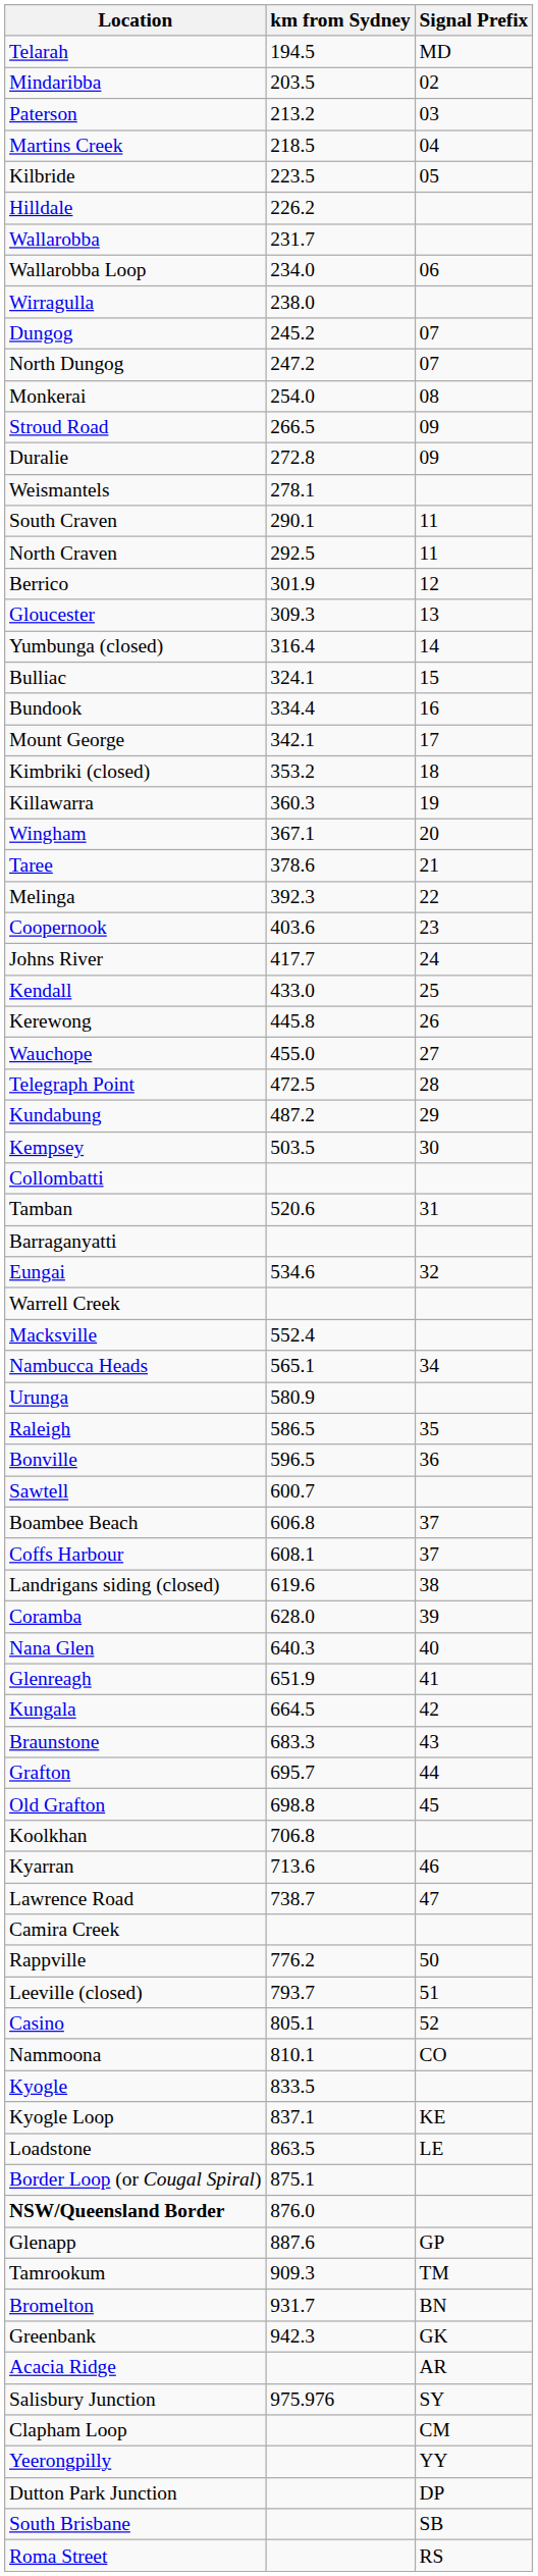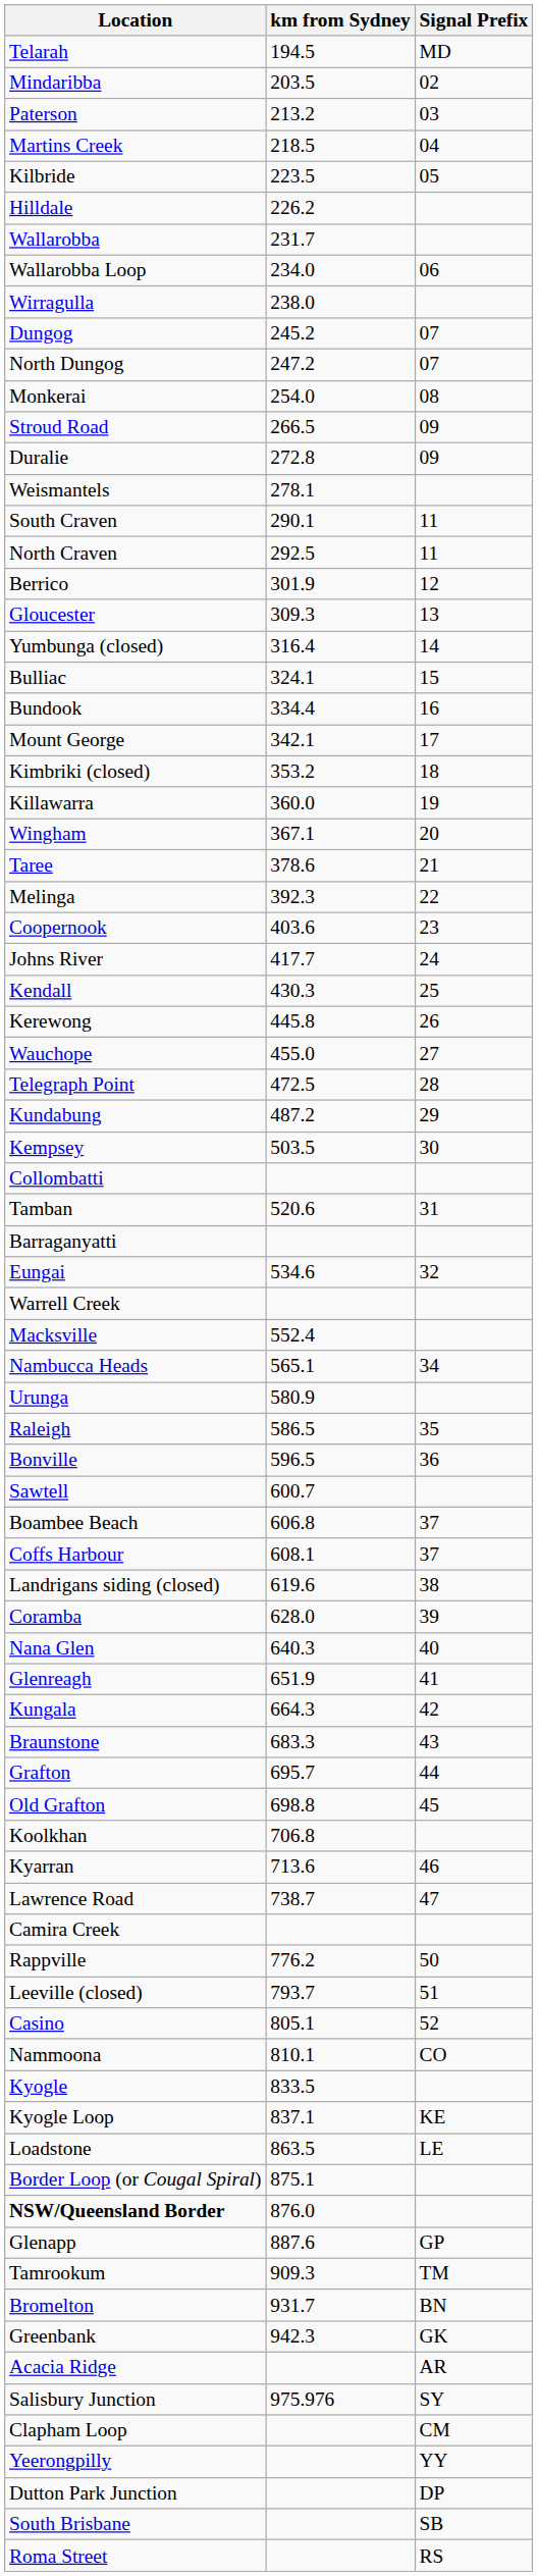 <table class="wikitable">
 <tr>
 <th>Location</th>
 <th>km from Sydney</th>
 <th>Signal Prefix</th>
 </tr>
 <tr>
 <td><a href='#'>Telarah</a></td>
 <td>194.5</td>
 <td>MD</td>
 </tr>
 <tr>
 <td><a href='#'>Mindaribba</a></td>
 <td>203.5</td>
 <td>02</td>
 </tr>
 <tr>
 <td><a href='#'>Paterson</a></td>
 <td>213.2</td>
 <td>03</td>
 </tr>
 <tr>
 <td><a href='#'>Martins Creek</a></td>
 <td>218.5</td>
 <td>04</td>
 </tr>
 <tr>
 <td>Kilbride</td>
 <td>223.5</td>
 <td>05</td>
 </tr>
 <tr>
 <td><a href='#'>Hilldale</a></td>
 <td>226.2</td>
 <td></td>
 </tr>
 <tr>
 <td><a href='#'>Wallarobba</a></td>
 <td>231.7</td>
 <td></td>
 </tr>
 <tr>
 <td>Wallarobba Loop</td>
 <td>234.0</td>
 <td>06</td>
 </tr>
 <tr>
 <td><a href='#'>Wirragulla</a></td>
 <td>238.0</td>
 <td></td>
 </tr>
 <tr>
 <td><a href='#'>Dungog</a></td>
 <td>245.2</td>
 <td>07</td>
 </tr>
 <tr>
 <td>North Dungog</td>
 <td>247.2</td>
 <td>07</td>
 </tr>
 <tr>
 <td>Monkerai</td>
 <td>254.0</td>
 <td>08</td>
 </tr>
 <tr>
 <td><a href='#'>Stroud Road</a></td>
 <td>266.5</td>
 <td>09</td>
 </tr>
 <tr>
 <td>Duralie</td>
 <td>272.8</td>
 <td>09</td>
 </tr>
 <tr>
 <td>Weismantels</td>
 <td>278.1</td>
 <td></td>
 </tr>
 <tr>
 <td>South Craven</td>
 <td>290.1</td>
 <td>11</td>
 </tr>
 <tr>
 <td>North Craven</td>
 <td>292.5</td>
 <td>11</td>
 </tr>
 <tr>
 <td>Berrico</td>
 <td>301.9</td>
 <td>12</td>
 </tr>
 <tr>
 <td><a href='#'>Gloucester</a></td>
 <td>309.3</td>
 <td>13</td>
 </tr>
 <tr>
 <td>Yumbunga (closed)</td>
 <td>316.4</td>
 <td>14</td>
 </tr>
 <tr>
 <td>Bulliac</td>
 <td>324.1</td>
 <td>15</td>
 </tr>
 <tr>
 <td>Bundook</td>
 <td>334.4</td>
 <td>16</td>
 </tr>
 <tr>
 <td>Mount George</td>
 <td>342.1</td>
 <td>17</td>
 </tr>
 <tr>
 <td>Kimbriki (closed)</td>
 <td>353.2</td>
 <td>18</td>
 </tr>
 <tr>
 <td>Killawarra</td>
-<td>360.3</td>
+<td>360.0</td>
 <td>19</td>
 </tr>
 <tr>
 <td><a href='#'>Wingham</a></td>
 <td>367.1</td>
 <td>20</td>
 </tr>
 <tr>
 <td><a href='#'>Taree</a></td>
 <td>378.6</td>
 <td>21</td>
 </tr>
 <tr>
 <td>Melinga</td>
 <td>392.3</td>
 <td>22</td>
 </tr>
 <tr>
 <td><a href='#'>Coopernook</a></td>
 <td>403.6</td>
 <td>23</td>
 </tr>
 <tr>
 <td>Johns River</td>
 <td>417.7</td>
 <td>24</td>
 </tr>
 <tr>
 <td><a href='#'>Kendall</a></td>
-<td>433.0</td>
+<td>430.3</td>
 <td>25</td>
 </tr>
 <tr>
 <td>Kerewong</td>
 <td>445.8</td>
 <td>26</td>
 </tr>
 <tr>
 <td><a href='#'>Wauchope</a></td>
 <td>455.0</td>
 <td>27</td>
 </tr>
 <tr>
 <td><a href='#'>Telegraph Point</a></td>
 <td>472.5</td>
 <td>28</td>
 </tr>
 <tr>
 <td><a href='#'>Kundabung</a></td>
 <td>487.2</td>
 <td>29</td>
 </tr>
 <tr>
 <td><a href='#'>Kempsey</a></td>
 <td>503.5</td>
 <td>30</td>
 </tr>
 <tr>
 <td><a href='#'>Collombatti</a></td>
 <td></td>
 <td></td>
 </tr>
 <tr>
 <td>Tamban</td>
 <td>520.6</td>
 <td>31</td>
 </tr>
 <tr>
 <td>Barraganyatti</td>
 <td></td>
 <td></td>
 </tr>
 <tr>
 <td><a href='#'>Eungai</a></td>
 <td>534.6</td>
 <td>32</td>
 </tr>
 <tr>
 <td>Warrell Creek</td>
 <td></td>
 <td></td>
 </tr>
 <tr>
 <td><a href='#'>Macksville</a></td>
 <td>552.4</td>
 <td></td>
 </tr>
 <tr>
 <td><a href='#'>Nambucca Heads</a></td>
 <td>565.1</td>
 <td>34</td>
 </tr>
 <tr>
 <td><a href='#'>Urunga</a></td>
 <td>580.9</td>
 <td></td>
 </tr>
 <tr>
 <td><a href='#'>Raleigh</a></td>
 <td>586.5</td>
 <td>35</td>
 </tr>
 <tr>
 <td><a href='#'>Bonville</a></td>
 <td>596.5</td>
 <td>36</td>
 </tr>
 <tr>
 <td><a href='#'>Sawtell</a></td>
 <td>600.7</td>
 <td></td>
 </tr>
 <tr>
 <td>Boambee Beach</td>
 <td>606.8</td>
 <td>37</td>
 </tr>
 <tr>
 <td><a href='#'>Coffs Harbour</a></td>
 <td>608.1</td>
 <td>37</td>
 </tr>
 <tr>
 <td>Landrigans siding (closed)</td>
 <td>619.6</td>
 <td>38</td>
 </tr>
 <tr>
 <td><a href='#'>Coramba</a></td>
 <td>628.0</td>
 <td>39</td>
 </tr>
 <tr>
 <td><a href='#'>Nana Glen</a></td>
 <td>640.3</td>
 <td>40</td>
 </tr>
 <tr>
 <td><a href='#'>Glenreagh</a></td>
 <td>651.9</td>
 <td>41</td>
 </tr>
 <tr>
 <td><a href='#'>Kungala</a></td>
-<td>664.5</td>
+<td>664.3</td>
 <td>42</td>
 </tr>
 <tr>
 <td><a href='#'>Braunstone</a></td>
 <td>683.3</td>
 <td>43</td>
 </tr>
 <tr>
 <td><a href='#'>Grafton</a></td>
 <td>695.7</td>
 <td>44</td>
 </tr>
 <tr>
 <td><a href='#'>Old Grafton</a></td>
 <td>698.8</td>
 <td>45</td>
 </tr>
 <tr>
 <td>Koolkhan</td>
 <td>706.8</td>
 <td></td>
 </tr>
 <tr>
 <td>Kyarran</td>
 <td>713.6</td>
 <td>46</td>
 </tr>
 <tr>
 <td>Lawrence Road</td>
 <td>738.7</td>
 <td>47</td>
 </tr>
 <tr>
 <td>Camira Creek</td>
 <td></td>
 <td></td>
 </tr>
 <tr>
 <td>Rappville</td>
 <td>776.2</td>
 <td>50</td>
 </tr>
 <tr>
 <td>Leeville (closed)</td>
 <td>793.7</td>
 <td>51</td>
 </tr>
 <tr>
 <td><a href='#'>Casino</a></td>
 <td>805.1</td>
 <td>52</td>
 </tr>
 <tr>
 <td>Nammoona</td>
 <td>810.1</td>
 <td>CO</td>
 </tr>
 <tr>
 <td><a href='#'>Kyogle</a></td>
 <td>833.5</td>
 <td></td>
 </tr>
 <tr>
 <td>Kyogle Loop</td>
 <td>837.1</td>
 <td>KE</td>
 </tr>
 <tr>
 <td>Loadstone</td>
 <td>863.5</td>
 <td>LE</td>
 </tr>
 <tr>
 <td><a href='#'>Border Loop</a> (or <em>Cougal Spiral</em>)</td>
 <td>875.1</td>
 <td></td>
 </tr>
 <tr>
 <td><strong>NSW/Queensland Border</strong></td>
 <td>876.0</td>
 <td></td>
 </tr>
 <tr>
 <td>Glenapp</td>
 <td>887.6</td>
 <td>GP</td>
 </tr>
 <tr>
 <td>Tamrookum</td>
 <td>909.3</td>
 <td>TM</td>
 </tr>
 <tr>
 <td><a href='#'>Bromelton</a></td>
 <td>931.7</td>
 <td>BN</td>
 </tr>
 <tr>
 <td>Greenbank</td>
 <td>942.3</td>
 <td>GK</td>
 </tr>
 <tr>
 <td><a href='#'>Acacia Ridge</a></td>
 <td></td>
 <td>AR</td>
 </tr>
 <tr>
 <td>Salisbury Junction</td>
 <td>975.976</td>
 <td>SY</td>
 </tr>
 <tr>
 <td>Clapham Loop</td>
 <td></td>
 <td>CM</td>
 </tr>
 <tr>
 <td><a href='#'>Yeerongpilly</a></td>
 <td></td>
 <td>YY</td>
 </tr>
 <tr>
 <td>Dutton Park Junction</td>
 <td></td>
 <td>DP</td>
 </tr>
 <tr>
 <td><a href='#'>South Brisbane</a></td>
 <td></td>
 <td>SB</td>
 </tr>
 <tr>
 <td><a href='#'>Roma Street</a></td>
 <td></td>
 <td>RS</td>
 </tr>
 </table>
